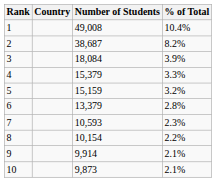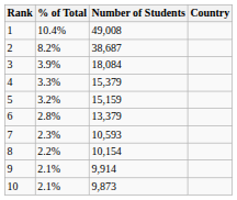 <table class="wikitable sortable">
 <tr>
 <th>Rank</th>
+<th>% of Total</th>
+<th>Number of Students</th>
 <th>Country</th>
-<th>Number of Students</th>
-<th>% of Total</th>
 </tr>
 <tr>
 <td>1</td>
+<td>10.4%</td>
+<td>49,008</td>
 <td></td>
-<td>49,008</td>
-<td>10.4%</td>
 </tr>
 <tr>
 <td>2</td>
+<td>8.2%</td>
+<td>38,687</td>
 <td></td>
-<td>38,687</td>
-<td>8.2%</td>
 </tr>
 <tr>
 <td>3</td>
+<td>3.9%</td>
+<td>18,084</td>
 <td></td>
-<td>18,084</td>
-<td>3.9%</td>
 </tr>
 <tr>
 <td>4</td>
+<td>3.3%</td>
+<td>15,379</td>
 <td></td>
-<td>15,379</td>
-<td>3.3%</td>
 </tr>
 <tr>
 <td>5</td>
+<td>3.2%</td>
+<td>15,159</td>
 <td></td>
-<td>15,159</td>
-<td>3.2%</td>
 </tr>
 <tr>
 <td>6</td>
+<td>2.8%</td>
+<td>13,379</td>
 <td></td>
-<td>13,379</td>
-<td>2.8%</td>
 </tr>
 <tr>
 <td>7</td>
+<td>2.3%</td>
+<td>10,593</td>
 <td></td>
-<td>10,593</td>
-<td>2.3%</td>
 </tr>
 <tr>
 <td>8</td>
+<td>2.2%</td>
+<td>10,154</td>
 <td></td>
-<td>10,154</td>
-<td>2.2%</td>
 </tr>
 <tr>
 <td>9</td>
+<td>2.1%</td>
+<td>9,914</td>
 <td></td>
-<td>9,914</td>
-<td>2.1%</td>
 </tr>
 <tr>
 <td>10</td>
+<td>2.1%</td>
+<td>9,873</td>
 <td></td>
-<td>9,873</td>
-<td>2.1%</td>
 </tr>
 </table>
